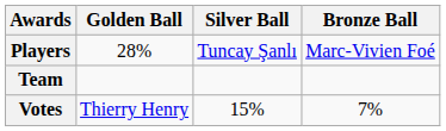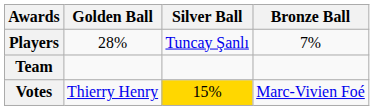 <table class="wikitable" style="text-align:center">
 <tr>
 <th>Awards</th>
 <th>Golden Ball</th>
 <th>Silver Ball</th>
 <th>Bronze Ball</th>
 </tr>
 <tr>
 <th>Players</th>
 <td>28%</td>
 <td><a href='#'>Tuncay Şanlı</a></td>
-<td><a href='#'>Marc-Vivien Foé</a></td>
+<td>7%</td>
 </tr>
 <tr>
 <th>Team</th>
 <td></td>
 <td></td>
 <td></td>
 </tr>
 <tr>
 <th>Votes</th>
 <td><a href='#'>Thierry Henry</a></td>
-<td>15%</td>
-<td>7%</td>
+<td style="background: gold;">15%</td>
+<td><a href='#'>Marc-Vivien Foé</a></td>
 </tr>
 </table>
